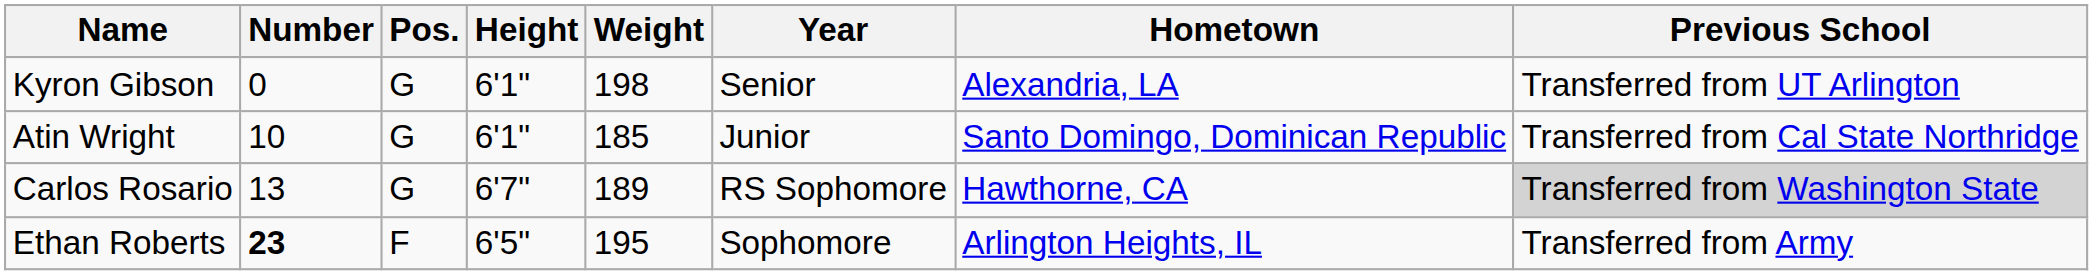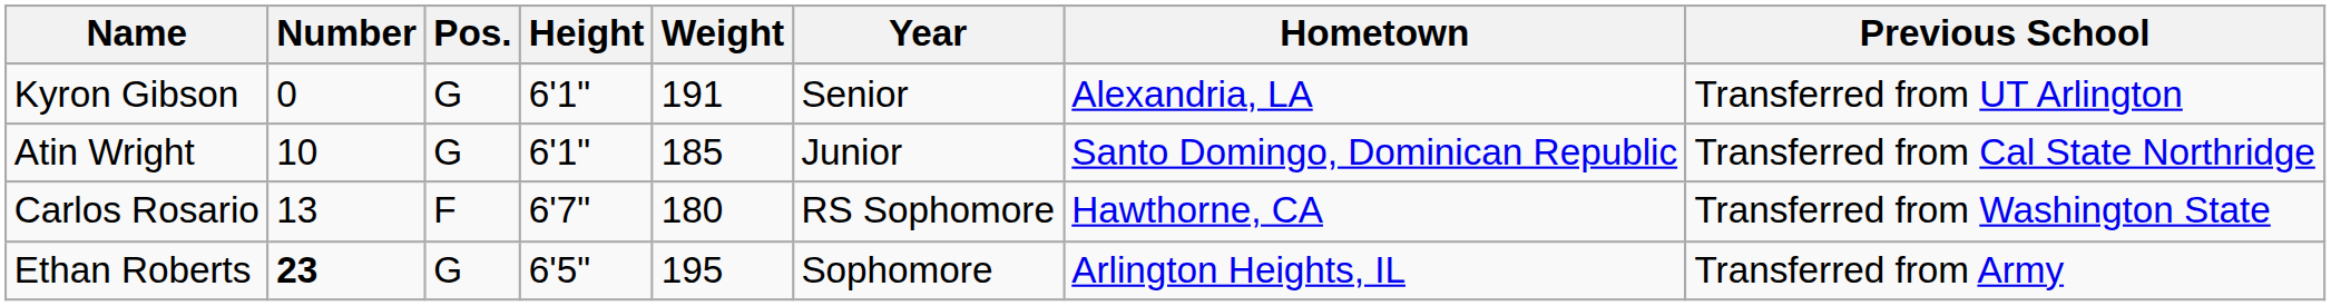 <table class="wikitable sortable" border="1">
 <tr>
 <th>Name</th>
 <th>Number</th>
 <th>Pos.</th>
 <th>Height</th>
 <th>Weight</th>
 <th>Year</th>
 <th>Hometown</th>
 <th class="unsortable">Previous School</th>
 </tr>
 <tr>
 <td>Kyron Gibson</td>
 <td>0</td>
 <td>G</td>
 <td>6'1"</td>
-<td>198</td>
+<td>191</td>
 <td>Senior</td>
 <td><a href='#'>Alexandria, LA</a></td>
 <td>Transferred from <a href='#'>UT Arlington</a></td>
 </tr>
 <tr>
 <td>Atin Wright</td>
 <td>10</td>
 <td>G</td>
 <td>6'1"</td>
 <td>185</td>
 <td>Junior</td>
 <td><a href='#'>Santo Domingo, Dominican Republic</a></td>
 <td>Transferred from <a href='#'>Cal State Northridge</a></td>
 </tr>
 <tr>
 <td>Carlos Rosario</td>
 <td>13</td>
-<td>G</td>
+<td>F</td>
 <td>6'7"</td>
-<td>189</td>
+<td>180</td>
 <td>RS Sophomore</td>
 <td><a href='#'>Hawthorne, CA</a></td>
-<td style="background: lightgrey;">Transferred from <a href='#'>Washington State</a></td>
+<td>Transferred from <a href='#'>Washington State</a></td>
 </tr>
 <tr>
 <td>Ethan Roberts</td>
 <td><strong>23</strong></td>
-<td>F</td>
+<td>G</td>
 <td>6'5"</td>
 <td>195</td>
 <td>Sophomore</td>
 <td><a href='#'>Arlington Heights, IL</a></td>
 <td>Transferred from <a href='#'>Army</a></td>
 </tr>
 </table>
